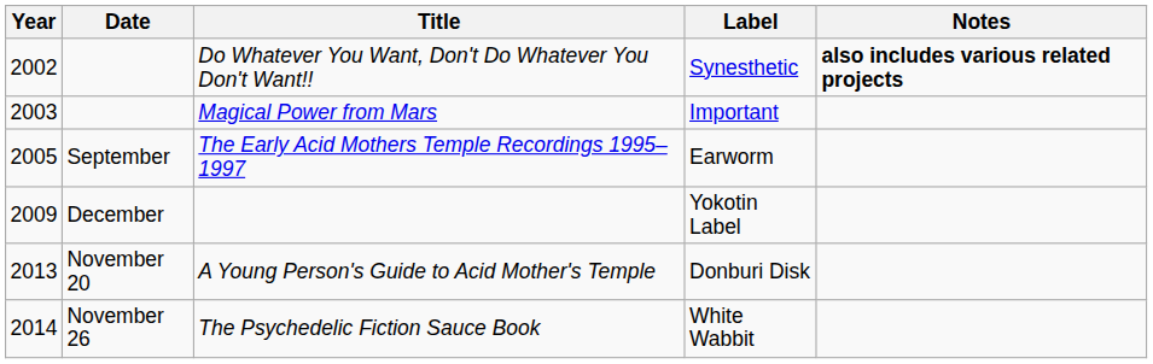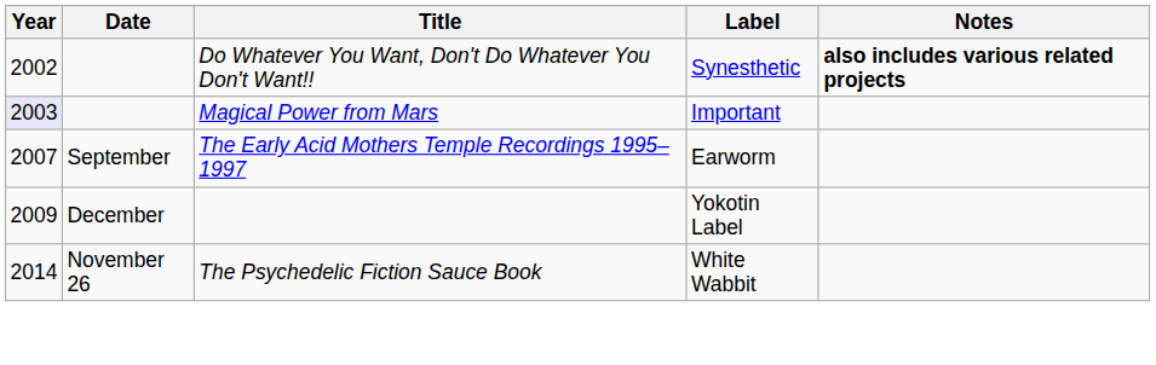 <table class="wikitable">
 <tr>
 <th>Year</th>
 <th>Date</th>
 <th>Title</th>
 <th>Label</th>
 <th>Notes</th>
 </tr>
 <tr>
 <td>2002</td>
 <td></td>
 <td><em>Do Whatever You Want, Don't Do Whatever You Don't Want!!</em></td>
 <td><a href='#'>Synesthetic</a></td>
 <td><strong>also includes various related projects</strong></td>
 </tr>
 <tr>
-<td>2003</td>
+<td style="background: lavender;">2003</td>
 <td></td>
 <td><em><a href='#'>Magical Power from Mars</a></em></td>
 <td><a href='#'>Important</a></td>
 <td></td>
 </tr>
 <tr>
-<td>2005</td>
+<td>2007</td>
 <td>September</td>
 <td><em><a href='#'>The Early Acid Mothers Temple Recordings 1995–1997</a></em></td>
 <td>Earworm</td>
 <td></td>
 </tr>
 <tr>
 <td>2009</td>
 <td>December</td>
 <td></td>
 <td>Yokotin Label</td>
 <td></td>
 </tr>
 <tr>
-<td>2013</td>
-<td>November 20</td>
-<td><em>A Young Person's Guide to Acid Mother's Temple</em></td>
-<td>Donburi Disk</td>
-<td></td>
-</tr>
-<tr>
 <td>2014</td>
 <td>November 26</td>
 <td><em>The Psychedelic Fiction Sauce Book</em></td>
 <td>White Wabbit</td>
 <td></td>
 </tr>
 </table>
